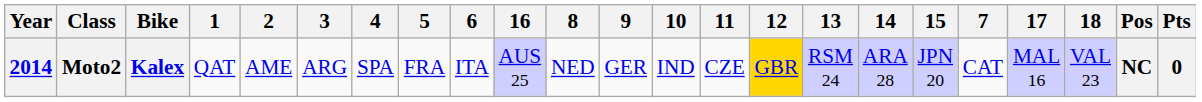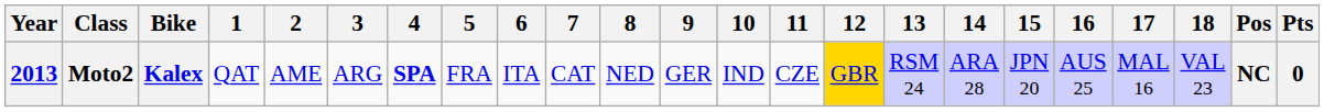 <table class="wikitable" style="text-align:center">
 <tr>
 <th>Year</th>
 <th>Class</th>
 <th>Bike</th>
 <th>1</th>
 <th>2</th>
 <th>3</th>
 <th>4</th>
 <th>5</th>
 <th>6</th>
-<th>16</th>
+<th>7</th>
 <th>8</th>
 <th>9</th>
 <th>10</th>
 <th>11</th>
 <th>12</th>
 <th>13</th>
 <th>14</th>
 <th>15</th>
-<th>7</th>
+<th>16</th>
 <th>17</th>
 <th>18</th>
 <th>Pos</th>
 <th>Pts</th>
 </tr>
 <tr>
-<th><a href='#'>2014</a></th>
+<th><a href='#'>2013</a></th>
 <th>Moto2</th>
 <th><a href='#'>Kalex</a></th>
 <td><a href='#'>QAT</a></td>
 <td><a href='#'>AME</a></td>
 <td><a href='#'>ARG</a></td>
-<td><a href='#'>SPA</a></td>
+<td><strong><a href='#'>SPA</a></strong></td>
 <td><a href='#'>FRA</a></td>
 <td><a href='#'>ITA</a></td>
-<td style="background:#cfcfff;"><a href='#'>AUS</a><br><small>25</small></td>
+<td><a href='#'>CAT</a></td>
 <td><a href='#'>NED</a></td>
 <td><a href='#'>GER</a></td>
 <td><a href='#'>IND</a></td>
 <td><a href='#'>CZE</a></td>
 <td style="background: gold;"><a href='#'>GBR</a></td>
 <td style="background:#cfcfff;"><a href='#'>RSM</a><br><small>24</small></td>
 <td style="background:#cfcfff;"><a href='#'>ARA</a><br><small>28</small></td>
 <td style="background:#cfcfff;"><a href='#'>JPN</a><br><small>20</small></td>
-<td><a href='#'>CAT</a></td>
+<td style="background:#cfcfff;"><a href='#'>AUS</a><br><small>25</small></td>
 <td style="background:#cfcfff;"><a href='#'>MAL</a><br><small>16</small></td>
 <td style="background:#cfcfff;"><a href='#'>VAL</a><br><small>23</small></td>
 <th>NC</th>
 <th>0</th>
 </tr>
 </table>
